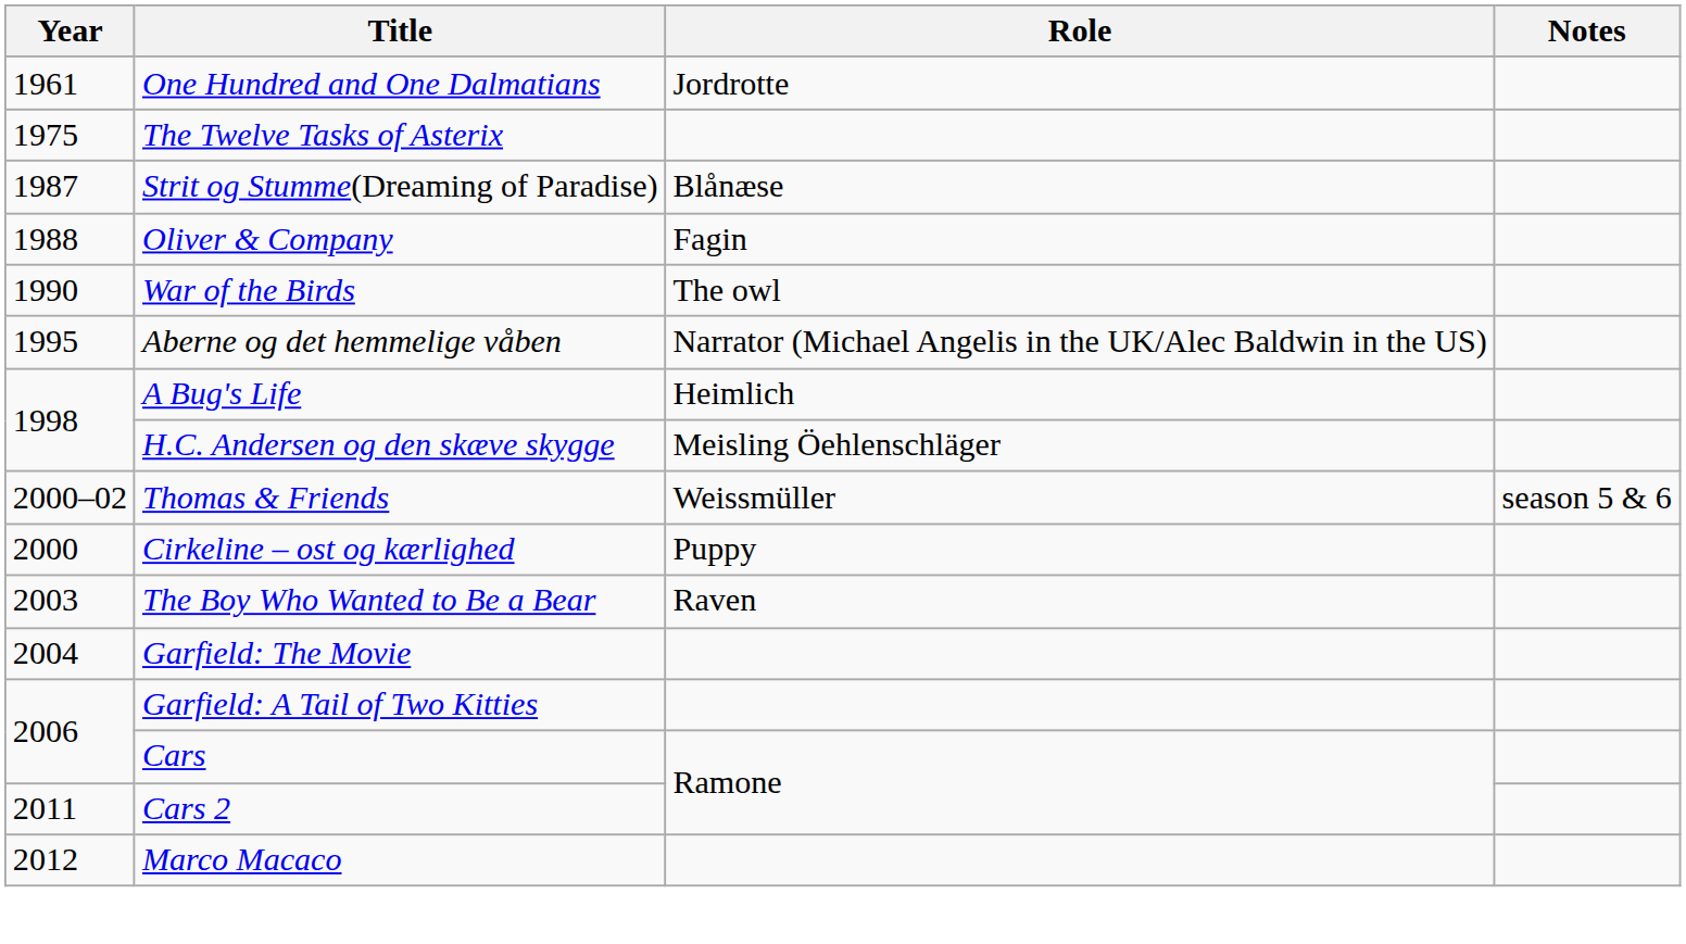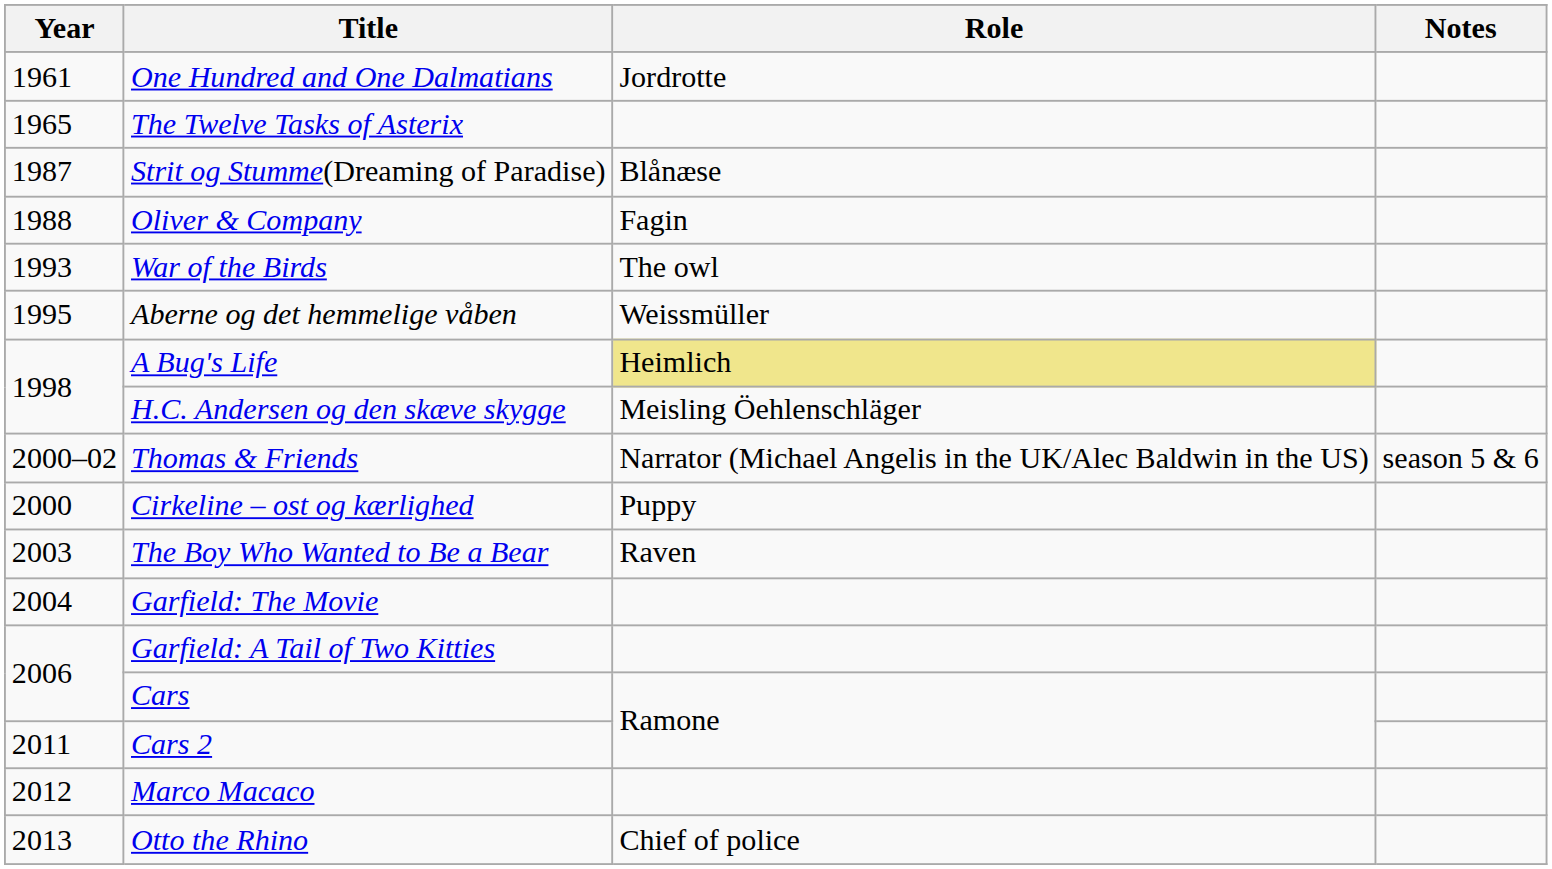 <table class="wikitable">
 <tr>
 <th>Year</th>
 <th>Title</th>
 <th>Role</th>
 <th>Notes</th>
 </tr>
 <tr>
 <td>1961</td>
 <td><em><a href='#'>One Hundred and One Dalmatians</a></em></td>
 <td>Jordrotte</td>
 <td></td>
 </tr>
 <tr>
-<td>1975</td>
+<td>1965</td>
 <td><em><a href='#'>The Twelve Tasks of Asterix</a></em></td>
 <td></td>
 <td></td>
 </tr>
 <tr>
 <td>1987</td>
 <td><em><a href='#'>Strit og Stumme</a></em>(Dreaming of Paradise)</td>
 <td>Blånæse</td>
 <td></td>
 </tr>
 <tr>
 <td>1988</td>
 <td><em><a href='#'>Oliver & Company</a></em></td>
 <td>Fagin</td>
 <td></td>
 </tr>
 <tr>
-<td>1990</td>
+<td>1993</td>
 <td><em><a href='#'>War of the Birds</a></em></td>
 <td>The owl</td>
 <td></td>
 </tr>
 <tr>
 <td>1995</td>
 <td><em>Aberne og det hemmelige våben</em></td>
-<td>Narrator (Michael Angelis in the UK/Alec Baldwin in the US)</td>
+<td>Weissmüller</td>
 <td></td>
 </tr>
 <tr>
 <td rowspan="2">1998</td>
 <td><em><a href='#'>A Bug's Life</a></em></td>
-<td>Heimlich</td>
+<td style="background: khaki;">Heimlich</td>
 <td></td>
 </tr>
 <tr>
 <td><em><a href='#'>H.C. Andersen og den skæve skygge</a></em></td>
 <td>Meisling Öehlenschläger</td>
 <td></td>
 </tr>
 <tr>
 <td>2000–02</td>
 <td><em><a href='#'>Thomas & Friends</a></em></td>
-<td>Weissmüller</td>
+<td>Narrator (Michael Angelis in the UK/Alec Baldwin in the US)</td>
 <td>season 5 & 6</td>
 </tr>
 <tr>
 <td>2000</td>
 <td><em><a href='#'>Cirkeline – ost og kærlighed</a></em></td>
 <td>Puppy</td>
 <td></td>
 </tr>
 <tr>
 <td>2003</td>
 <td><em><a href='#'>The Boy Who Wanted to Be a Bear</a></em></td>
 <td>Raven</td>
 <td></td>
 </tr>
 <tr>
 <td>2004</td>
 <td><em><a href='#'>Garfield: The Movie</a></em></td>
 <td></td>
 <td></td>
 </tr>
 <tr>
 <td rowspan="2">2006</td>
 <td><em><a href='#'>Garfield: A Tail of Two Kitties</a></em></td>
 <td></td>
 <td></td>
 </tr>
 <tr>
 <td><em><a href='#'>Cars</a></em></td>
 <td rowspan="2">Ramone</td>
 <td></td>
 </tr>
 <tr>
 <td>2011</td>
 <td><em><a href='#'>Cars 2</a></em></td>
 <td></td>
 </tr>
 <tr>
 <td>2012</td>
 <td><em><a href='#'>Marco Macaco</a></em></td>
 <td></td>
 <td></td>
 </tr>
+<tr>
+<td>2013</td>
+<td><em><a href='#'>Otto the Rhino</a></em></td>
+<td>Chief of police</td>
+<td></td>
+</tr>
 </table>
